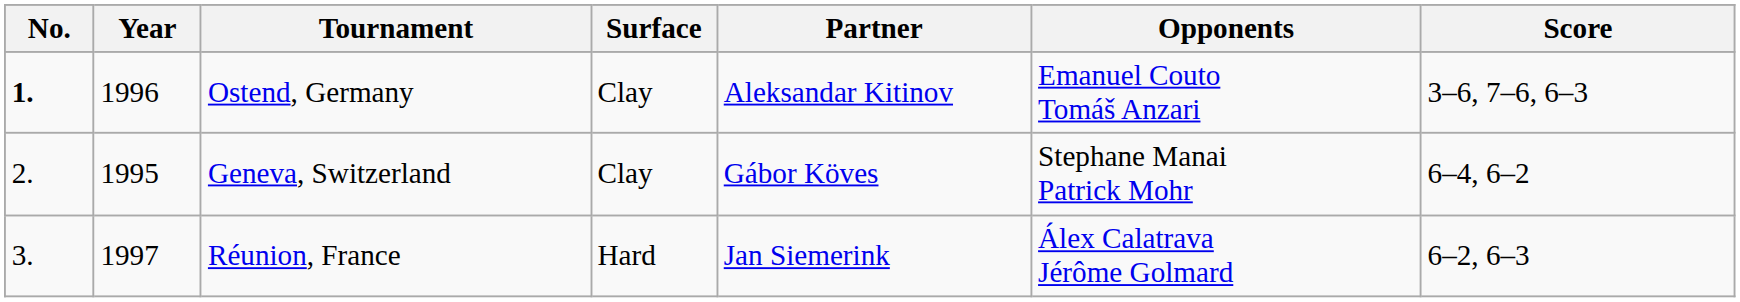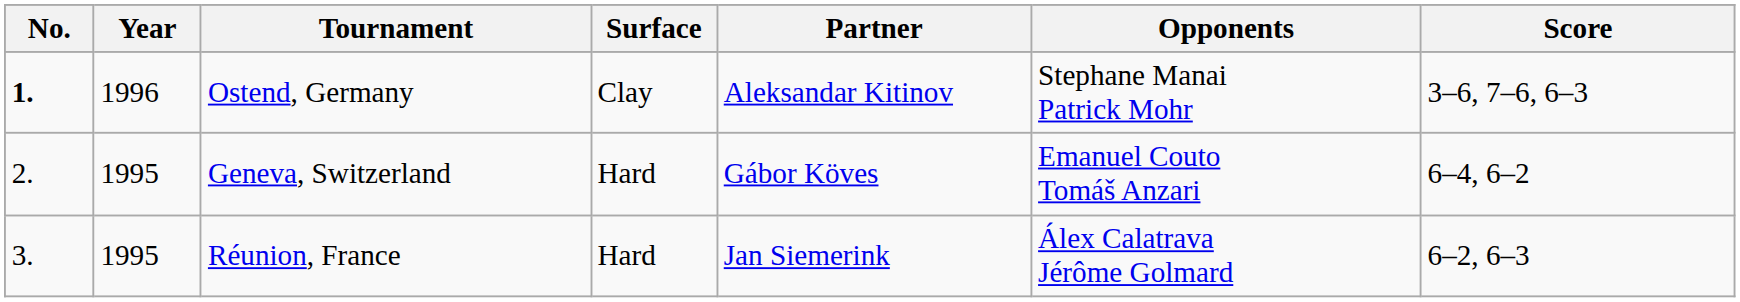 <table class="sortable wikitable" style=font-size:97%>
 <tr>
 <th width=40>No.</th>
 <th width=50>Year</th>
 <th width=200>Tournament</th>
 <th width=60>Surface</th>
 <th width=160>Partner</th>
 <th width=200>Opponents</th>
 <th width=160>Score</th>
 </tr>
 <tr>
 <td><strong>1.</strong></td>
 <td>1996</td>
 <td><a href='#'>Ostend</a>, Germany</td>
 <td>Clay</td>
 <td> <a href='#'>Aleksandar Kitinov</a></td>
-<td> <a href='#'>Emanuel Couto</a><br> <a href='#'>Tomáš Anzari</a></td>
+<td> Stephane Manai<br> <a href='#'>Patrick Mohr</a></td>
 <td>3–6, 7–6, 6–3</td>
 </tr>
 <tr>
 <td>2.</td>
 <td>1995</td>
 <td><a href='#'>Geneva</a>, Switzerland</td>
-<td>Clay</td>
+<td>Hard</td>
 <td> <a href='#'>Gábor Köves</a></td>
-<td> Stephane Manai<br> <a href='#'>Patrick Mohr</a></td>
+<td> <a href='#'>Emanuel Couto</a><br> <a href='#'>Tomáš Anzari</a></td>
 <td>6–4, 6–2</td>
 </tr>
 <tr>
 <td>3.</td>
-<td>1997</td>
+<td>1995</td>
 <td><a href='#'>Réunion</a>, France</td>
 <td>Hard</td>
 <td> <a href='#'>Jan Siemerink</a></td>
 <td> <a href='#'>Álex Calatrava</a><br> <a href='#'>Jérôme Golmard</a></td>
 <td>6–2, 6–3</td>
 </tr>
 </table>
